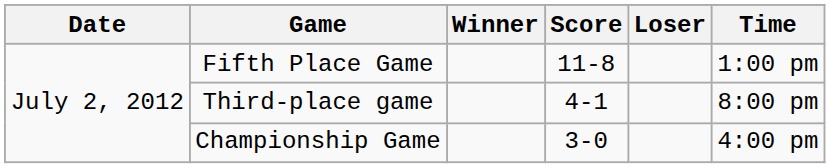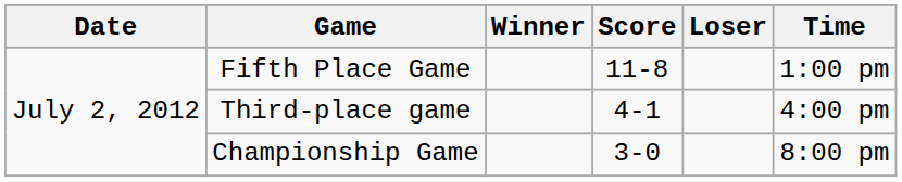 <table class="wikitable">
 <tr>
 <th>Date</th>
 <th>Game</th>
 <th>Winner</th>
 <th>Score</th>
 <th>Loser</th>
 <th>Time</th>
 </tr>
 <tr align=center>
 <td rowspan=3>July 2, 2012</td>
 <td>Fifth Place Game</td>
 <td></td>
 <td>11-8</td>
 <td></td>
 <td>1:00 pm</td>
 </tr>
 <tr align=center>
 <td>Third-place game</td>
 <td></td>
 <td>4-1</td>
 <td></td>
-<td>8:00 pm</td>
+<td>4:00 pm</td>
 </tr>
 <tr align=center>
 <td>Championship Game</td>
 <td></td>
 <td>3-0</td>
 <td></td>
-<td>4:00 pm</td>
+<td>8:00 pm</td>
 </tr>
 </table>
